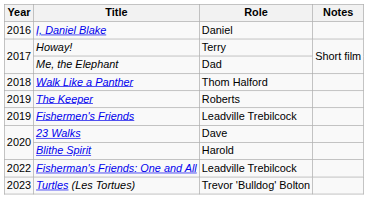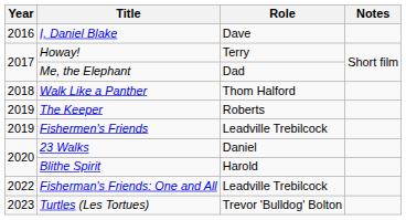 <table class="wikitable">
 <tr>
 <th>Year</th>
 <th>Title</th>
 <th>Role</th>
 <th>Notes</th>
 </tr>
 <tr>
 <td>2016</td>
 <td><em><a href='#'>I, Daniel Blake</a></em></td>
-<td>Daniel</td>
+<td>Dave</td>
 <td></td>
 </tr>
 <tr>
 <td rowspan="2">2017</td>
 <td><em>Howay!</em></td>
 <td>Terry</td>
 <td rowspan="2">Short film</td>
 </tr>
 <tr>
 <td><em>Me, the Elephant</em></td>
 <td>Dad</td>
 </tr>
 <tr>
 <td>2018</td>
 <td><em><a href='#'>Walk Like a Panther</a></em></td>
 <td>Thom Halford</td>
 <td></td>
 </tr>
 <tr>
 <td>2019</td>
 <td><em><a href='#'>The Keeper</a></em></td>
 <td>Roberts</td>
 <td></td>
 </tr>
 <tr>
 <td>2019</td>
 <td><em><a href='#'>Fishermen's Friends</a></em></td>
 <td>Leadville Trebilcock</td>
 <td></td>
 </tr>
 <tr>
 <td rowspan="2">2020</td>
 <td><em><a href='#'>23 Walks</a></em></td>
-<td>Dave</td>
+<td>Daniel</td>
 <td></td>
 </tr>
 <tr>
 <td><em><a href='#'>Blithe Spirit</a></em></td>
 <td>Harold</td>
 <td></td>
 </tr>
 <tr>
 <td>2022</td>
 <td><em><a href='#'>Fisherman's Friends: One and All</a></em></td>
 <td>Leadville Trebilcock</td>
 </tr>
 <tr>
 <td>2023</td>
 <td><em><a href='#'>Turtles</a> (Les Tortues)</em></td>
 <td>Trevor 'Bulldog' Bolton</td>
 <td></td>
 </tr>
 </table>
